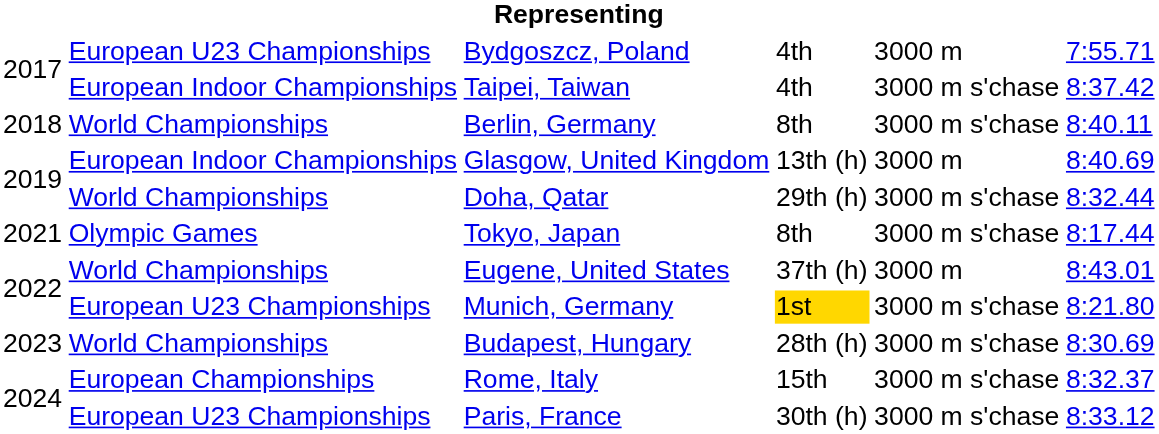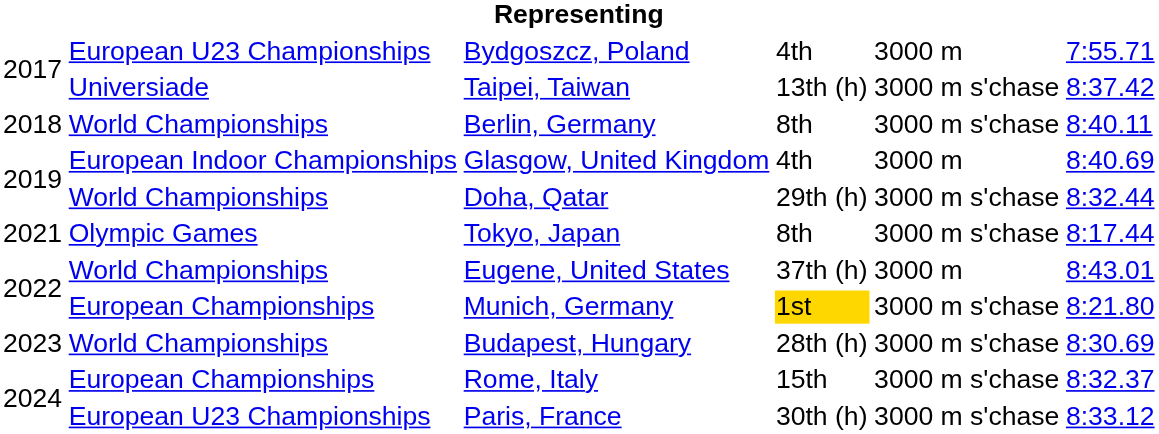 <table>
 <tr>
 <th colspan="6">Representing </th>
 </tr>
 <tr>
 <td rowspan=2>2017</td>
 <td><a href='#'>European U23 Championships</a></td>
 <td><a href='#'>Bydgoszcz, Poland</a></td>
 <td>4th</td>
 <td>3000 m</td>
 <td><a href='#'>7:55.71</a></td>
 </tr>
 <tr>
-<td><a href='#'>European Indoor Championships</a></td>
+<td><a href='#'>Universiade</a></td>
 <td><a href='#'>Taipei, Taiwan</a></td>
-<td>4th</td>
+<td>13th (h)</td>
 <td>3000 m s'chase</td>
 <td><a href='#'>8:37.42</a></td>
 </tr>
 <tr>
 <td>2018</td>
 <td><a href='#'>World Championships</a></td>
 <td><a href='#'>Berlin, Germany</a></td>
 <td>8th</td>
 <td>3000 m s'chase</td>
 <td><a href='#'>8:40.11</a></td>
 </tr>
 <tr>
 <td rowspan=2>2019</td>
 <td><a href='#'>European Indoor Championships</a></td>
 <td><a href='#'>Glasgow, United Kingdom</a></td>
-<td>13th (h)</td>
+<td>4th</td>
 <td>3000 m</td>
 <td><a href='#'>8:40.69</a></td>
 </tr>
 <tr>
 <td><a href='#'>World Championships</a></td>
 <td><a href='#'>Doha, Qatar</a></td>
 <td>29th (h)</td>
 <td>3000 m s'chase</td>
 <td><a href='#'>8:32.44</a></td>
 </tr>
 <tr>
 <td>2021</td>
 <td><a href='#'>Olympic Games</a></td>
 <td><a href='#'>Tokyo, Japan</a></td>
 <td>8th</td>
 <td>3000 m s'chase</td>
 <td><a href='#'>8:17.44</a></td>
 </tr>
 <tr>
 <td rowspan=2>2022</td>
 <td><a href='#'>World Championships</a></td>
 <td><a href='#'>Eugene, United States</a></td>
 <td>37th (h)</td>
 <td>3000 m</td>
 <td><a href='#'>8:43.01</a></td>
 </tr>
 <tr>
-<td><a href='#'>European U23 Championships</a></td>
+<td><a href='#'>European Championships</a></td>
 <td><a href='#'>Munich, Germany</a></td>
 <td style="background:gold;">1st</td>
 <td>3000 m s'chase</td>
 <td><a href='#'>8:21.80</a></td>
 </tr>
 <tr>
 <td>2023</td>
 <td><a href='#'>World Championships</a></td>
 <td><a href='#'>Budapest, Hungary</a></td>
 <td>28th (h)</td>
 <td>3000 m s'chase</td>
 <td><a href='#'>8:30.69</a></td>
 </tr>
 <tr>
 <td rowspan=2>2024</td>
 <td><a href='#'>European Championships</a></td>
 <td><a href='#'>Rome, Italy</a></td>
 <td>15th</td>
 <td>3000 m s'chase</td>
 <td><a href='#'>8:32.37</a></td>
 </tr>
 <tr>
 <td><a href='#'>European U23 Championships</a></td>
 <td><a href='#'>Paris, France</a></td>
 <td>30th (h)</td>
 <td>3000 m s'chase</td>
 <td><a href='#'>8:33.12</a></td>
 </tr>
 </table>
